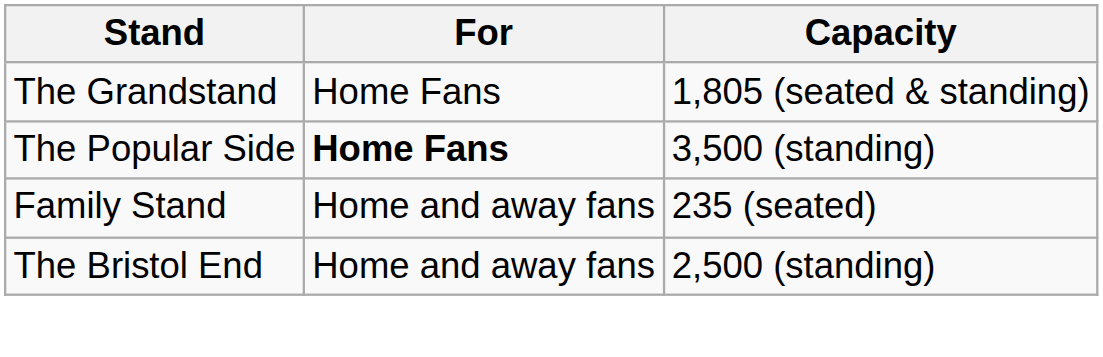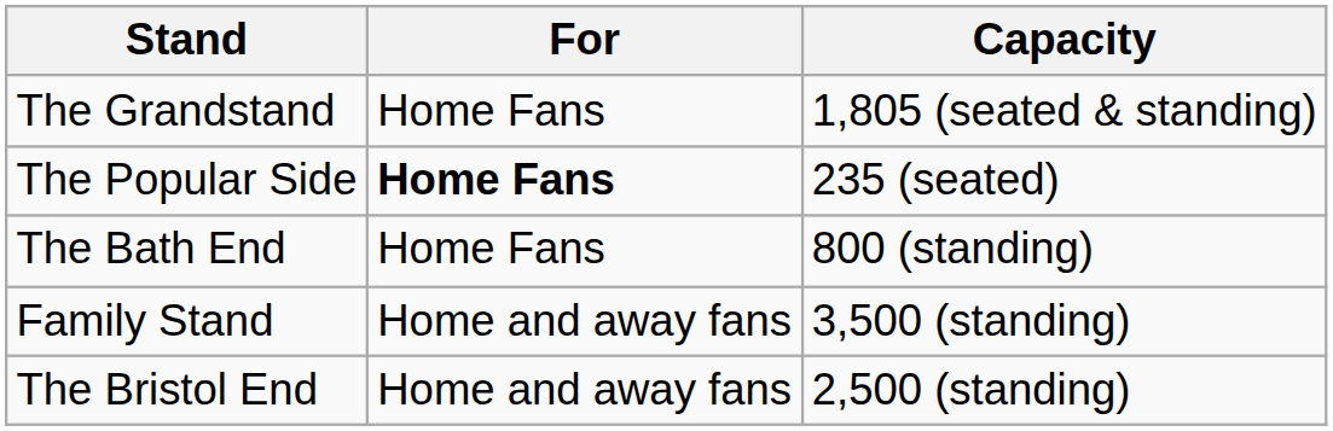 <table class="wikitable" style="text-align: left;">
 <tr>
 <th>Stand</th>
 <th>For</th>
 <th>Capacity</th>
 </tr>
 <tr>
 <td>The Grandstand</td>
 <td>Home Fans</td>
 <td>1,805 (seated & standing)</td>
 </tr>
 <tr>
 <td>The Popular Side</td>
 <td><strong>Home Fans</strong></td>
-<td>3,500 (standing)</td>
+<td>235 (seated)</td>
+</tr>
+<tr>
+<td>The Bath End</td>
+<td>Home Fans</td>
+<td>800 (standing)</td>
 </tr>
 <tr>
 <td>Family Stand</td>
 <td>Home and away fans</td>
-<td>235 (seated)</td>
+<td>3,500 (standing)</td>
 </tr>
 <tr>
 <td>The Bristol End</td>
 <td>Home and away fans</td>
 <td>2,500 (standing)</td>
 </tr>
 </table>
